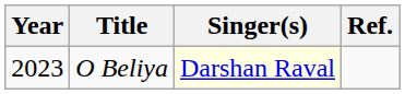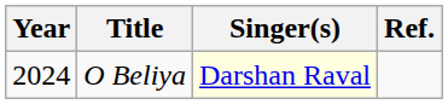 <table class="wikitable">
 <tr>
 <th>Year</th>
 <th>Title</th>
 <th>Singer(s)</th>
 <th>Ref.</th>
 </tr>
 <tr>
-<td>2023</td>
+<td>2024</td>
 <td><em>O Beliya</em></td>
 <td style="background: lightyellow;"><a href='#'>Darshan Raval</a></td>
 <td style="text-align:center;"></td>
 </tr>
 </table>
